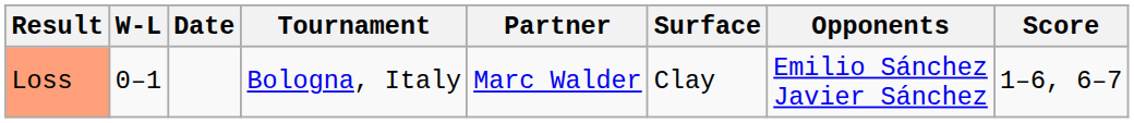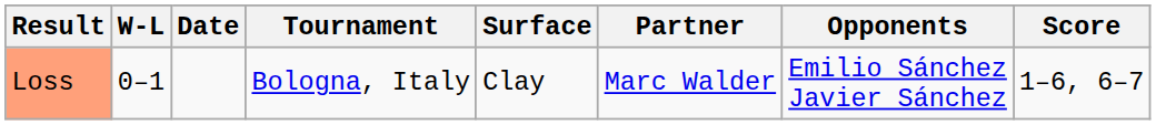 <table class="sortable wikitable">
 <tr>
 <th>Result</th>
 <th>W-L</th>
 <th>Date</th>
 <th>Tournament</th>
+<th>Surface</th>
 <th>Partner</th>
-<th>Surface</th>
 <th>Opponents</th>
 <th class="unsortable">Score</th>
 </tr>
 <tr>
 <td bgcolor=FFA07A>Loss</td>
 <td>0–1</td>
 <td></td>
 <td><a href='#'>Bologna</a>, Italy</td>
+<td>Clay</td>
 <td> <a href='#'>Marc Walder</a></td>
-<td>Clay</td>
 <td> <a href='#'>Emilio Sánchez</a> <br>  <a href='#'>Javier Sánchez</a></td>
 <td>1–6, 6–7</td>
 </tr>
 </table>
